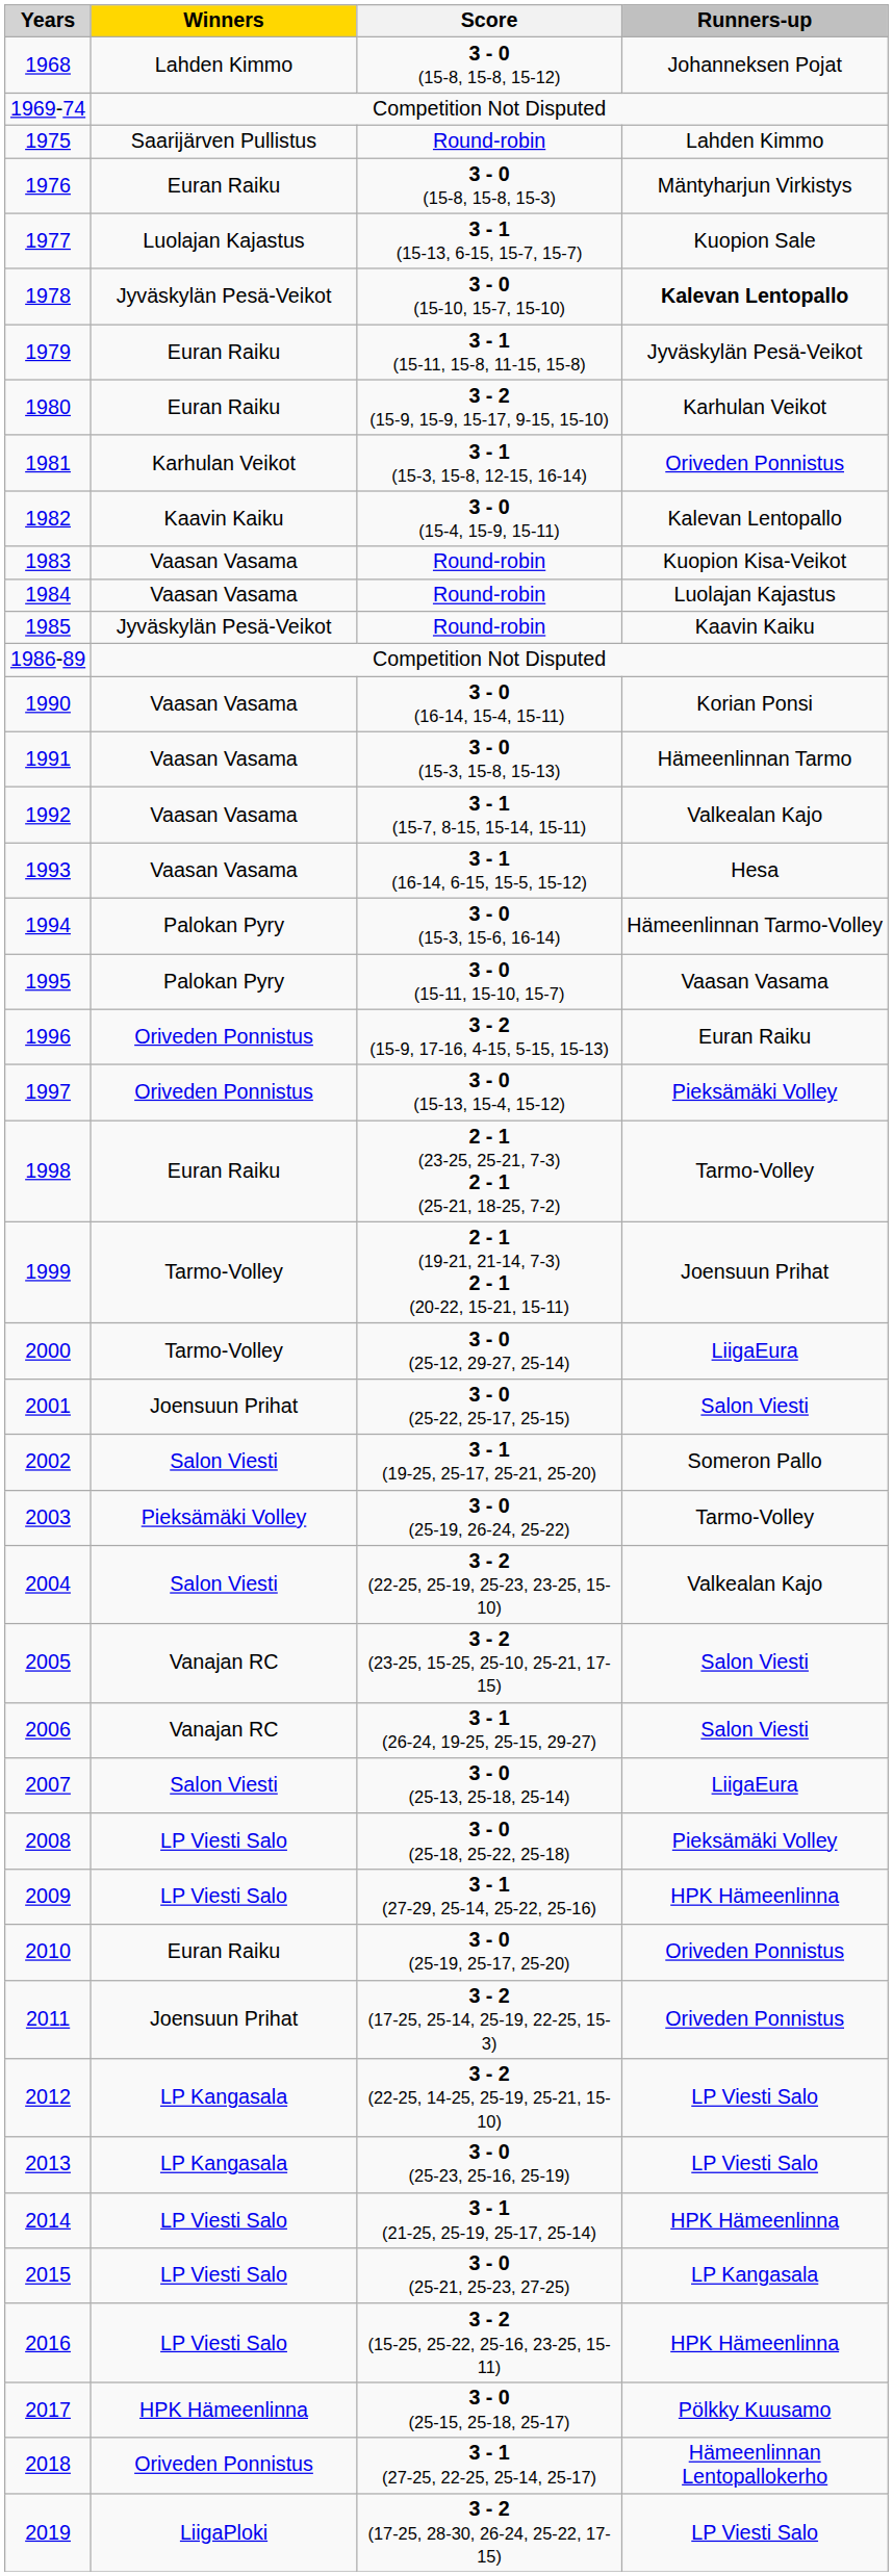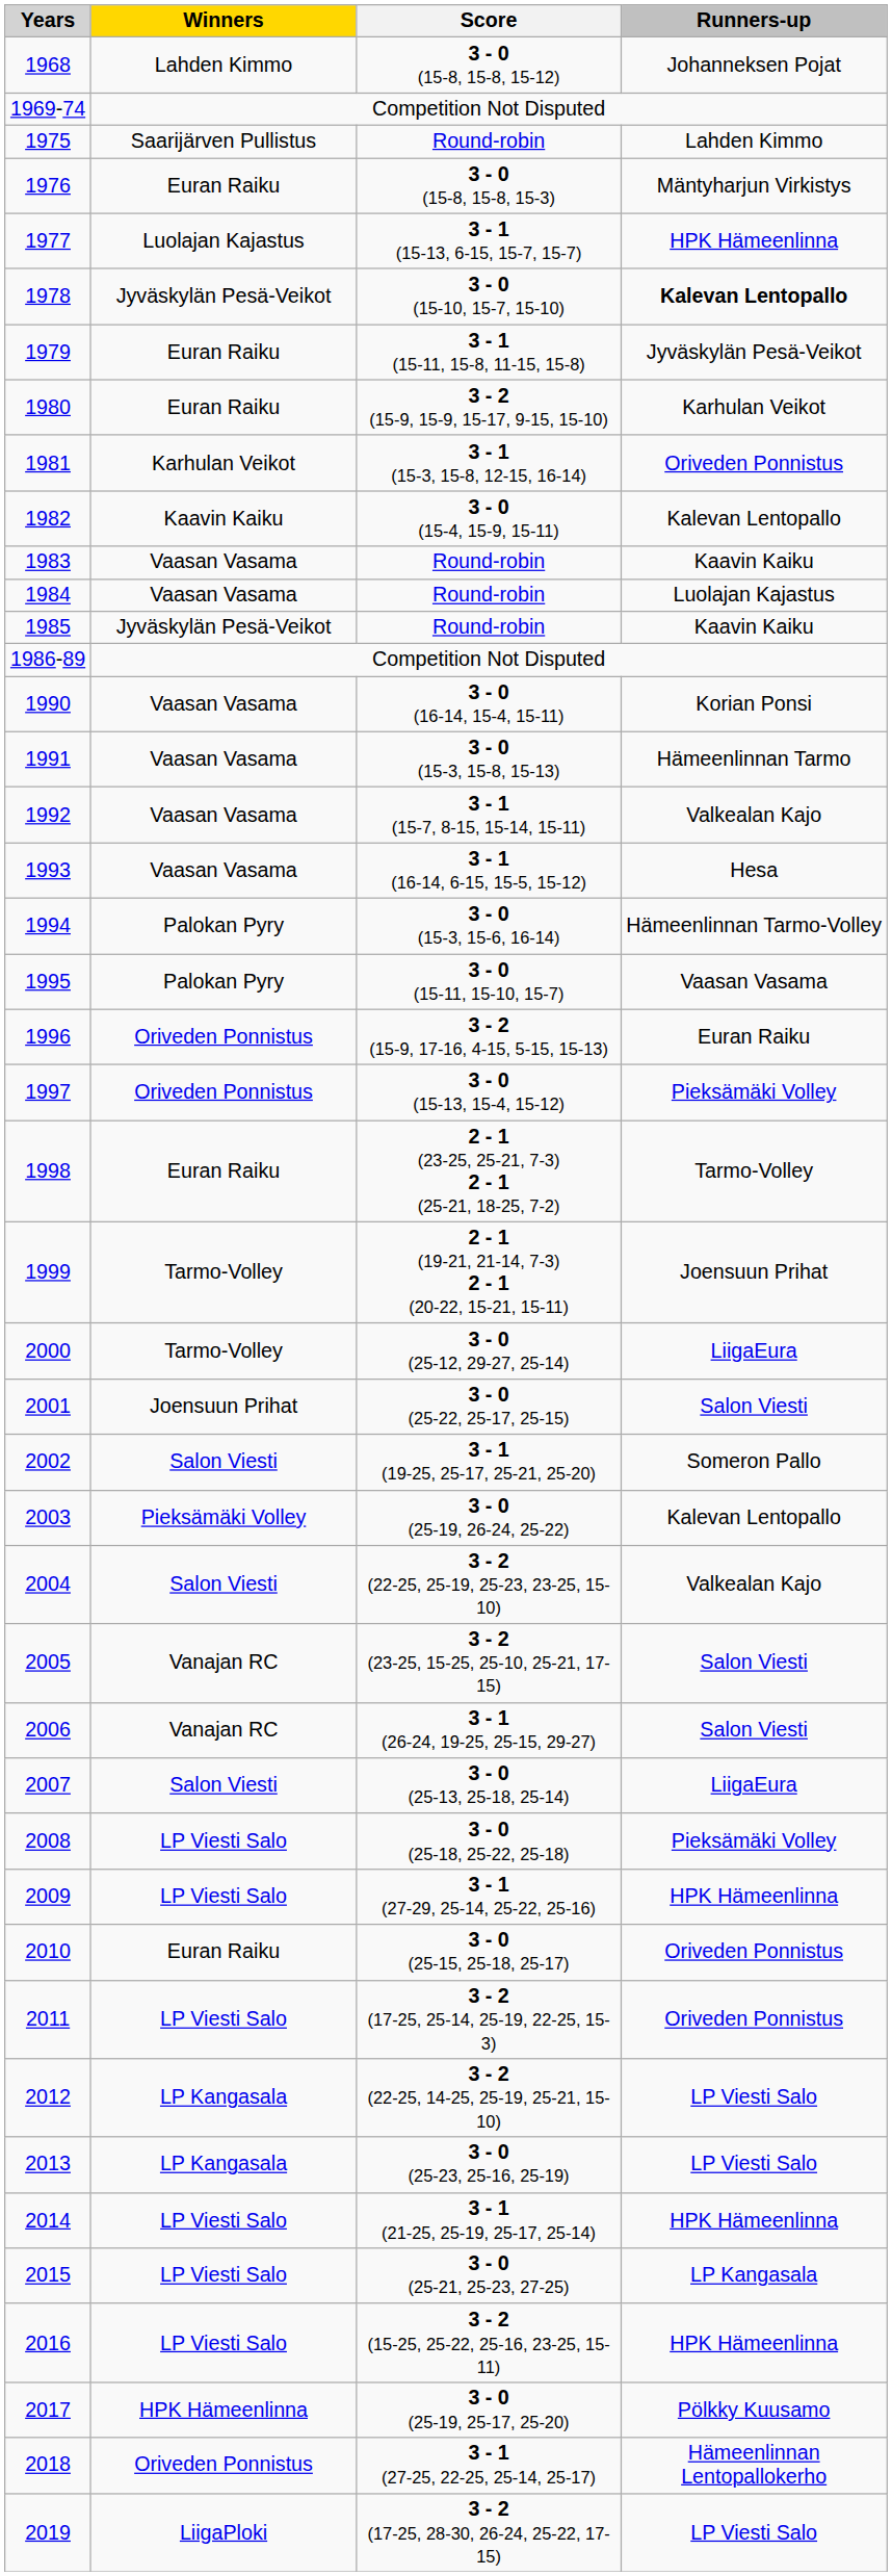 <table class="wikitable">
 <tr>
 <th width=60; style="background:#d3d3d3">Years</th>
 <th width=200; style="background:gold">Winners</th>
 <th width=200>Score</th>
 <th width=200; style="background:silver">Runners-up</th>
 </tr>
 <tr align=center>
 <td><a href='#'>1968</a></td>
 <td>Lahden Kimmo</td>
 <td><strong>3 - 0</strong><br><small>(15-8, 15-8, 15-12)</small></td>
 <td>Johanneksen Pojat</td>
 </tr>
 <tr align=center>
 <td><a href='#'>1969</a>-<a href='#'>74</a></td>
 <td colspan="3" align="center">Competition Not Disputed</td>
 </tr>
 <tr align=center>
 <td><a href='#'>1975</a></td>
 <td>Saarijärven Pullistus</td>
 <td><a href='#'>Round-robin</a></td>
 <td>Lahden Kimmo</td>
 </tr>
 <tr align=center>
 <td><a href='#'>1976</a></td>
 <td>Euran Raiku</td>
 <td><strong>3 - 0</strong><br><small>(15-8, 15-8, 15-3)</small></td>
 <td>Mäntyharjun Virkistys</td>
 </tr>
 <tr align=center>
 <td><a href='#'>1977</a></td>
 <td>Luolajan Kajastus</td>
 <td><strong>3 - 1</strong><br><small>(15-13, 6-15, 15-7, 15-7)</small></td>
-<td>Kuopion Sale</td>
+<td><a href='#'>HPK Hämeenlinna</a></td>
 </tr>
 <tr align=center>
 <td><a href='#'>1978</a></td>
 <td>Jyväskylän Pesä-Veikot</td>
 <td><strong>3 - 0</strong><br><small>(15-10, 15-7, 15-10)</small></td>
 <td><strong>Kalevan Lentopallo</strong></td>
 </tr>
 <tr align=center>
 <td><a href='#'>1979</a></td>
 <td>Euran Raiku</td>
 <td><strong>3 - 1</strong><br><small>(15-11, 15-8, 11-15, 15-8)</small></td>
 <td>Jyväskylän Pesä-Veikot</td>
 </tr>
 <tr align=center>
 <td><a href='#'>1980</a></td>
 <td>Euran Raiku</td>
 <td><strong>3 - 2</strong><br><small>(15-9, 15-9, 15-17, 9-15, 15-10)</small></td>
 <td>Karhulan Veikot</td>
 </tr>
 <tr align=center>
 <td><a href='#'>1981</a></td>
 <td>Karhulan Veikot</td>
 <td><strong>3 - 1</strong><br><small>(15-3, 15-8, 12-15, 16-14)</small></td>
 <td><a href='#'>Oriveden Ponnistus</a></td>
 </tr>
 <tr align=center>
 <td><a href='#'>1982</a></td>
 <td>Kaavin Kaiku</td>
 <td><strong>3 - 0</strong><br><small>(15-4, 15-9, 15-11)</small></td>
 <td>Kalevan Lentopallo</td>
 </tr>
 <tr align=center>
 <td><a href='#'>1983</a></td>
 <td>Vaasan Vasama</td>
 <td><a href='#'>Round-robin</a></td>
-<td>Kuopion Kisa-Veikot</td>
+<td>Kaavin Kaiku</td>
 </tr>
 <tr align=center>
 <td><a href='#'>1984</a></td>
 <td>Vaasan Vasama</td>
 <td><a href='#'>Round-robin</a></td>
 <td>Luolajan Kajastus</td>
 </tr>
 <tr align=center>
 <td><a href='#'>1985</a></td>
 <td>Jyväskylän Pesä-Veikot</td>
 <td><a href='#'>Round-robin</a></td>
 <td>Kaavin Kaiku</td>
 </tr>
 <tr align=center>
 <td><a href='#'>1986</a>-<a href='#'>89</a></td>
 <td colspan="3" align="center">Competition Not Disputed</td>
 </tr>
 <tr align=center>
 <td><a href='#'>1990</a></td>
 <td>Vaasan Vasama</td>
 <td><strong>3 - 0</strong><br><small>(16-14, 15-4, 15-11)</small></td>
 <td>Korian Ponsi</td>
 </tr>
 <tr align=center>
 <td><a href='#'>1991</a></td>
 <td>Vaasan Vasama</td>
 <td><strong>3 - 0</strong><br><small>(15-3, 15-8,  15-13)</small></td>
 <td>Hämeenlinnan Tarmo</td>
 </tr>
 <tr align=center>
 <td><a href='#'>1992</a></td>
 <td>Vaasan Vasama</td>
 <td><strong>3 - 1</strong><br><small>(15-7, 8-15, 15-14, 15-11)</small></td>
 <td>Valkealan Kajo</td>
 </tr>
 <tr align=center>
 <td><a href='#'>1993</a></td>
 <td>Vaasan Vasama</td>
 <td><strong>3 - 1</strong><br><small>(16-14, 6-15, 15-5, 15-12)</small></td>
 <td>Hesa</td>
 </tr>
 <tr align=center>
 <td><a href='#'>1994</a></td>
 <td>Palokan Pyry</td>
 <td><strong>3 - 0</strong><br><small>(15-3, 15-6, 16-14)</small></td>
 <td>Hämeenlinnan Tarmo-Volley</td>
 </tr>
 <tr align=center>
 <td><a href='#'>1995</a></td>
 <td>Palokan Pyry</td>
 <td><strong>3 - 0</strong><br><small>(15-11, 15-10, 15-7)</small></td>
 <td>Vaasan Vasama</td>
 </tr>
 <tr align=center>
 <td><a href='#'>1996</a></td>
 <td><a href='#'>Oriveden Ponnistus</a></td>
 <td><strong>3 - 2</strong><br><small>(15-9, 17-16, 4-15, 5-15, 15-13)</small></td>
 <td>Euran Raiku</td>
 </tr>
 <tr align=center>
 <td><a href='#'>1997</a></td>
 <td><a href='#'>Oriveden Ponnistus</a></td>
 <td><strong>3 - 0</strong><br><small>(15-13, 15-4, 15-12)</small></td>
 <td><a href='#'>Pieksämäki Volley</a></td>
 </tr>
 <tr align=center>
 <td><a href='#'>1998</a></td>
 <td>Euran Raiku</td>
 <td><strong>2 - 1</strong><br><small>(23-25, 25-21, 7-3)</small><br><strong>2 - 1</strong><br><small>(25-21, 18-25, 7-2)</small></td>
 <td>Tarmo-Volley</td>
 </tr>
 <tr align=center>
 <td><a href='#'>1999</a></td>
 <td>Tarmo-Volley</td>
 <td><strong>2 - 1</strong><br><small>(19-21, 21-14, 7-3)</small><br><strong>2 - 1</strong><br><small>(20-22, 15-21, 15-11)</small></td>
 <td>Joensuun Prihat</td>
 </tr>
 <tr align=center>
 <td><a href='#'>2000</a></td>
 <td>Tarmo-Volley</td>
 <td><strong>3 - 0</strong><br><small>(25-12, 29-27, 25-14)</small></td>
 <td><a href='#'>LiigaEura</a></td>
 </tr>
 <tr align=center>
 <td><a href='#'>2001</a></td>
 <td>Joensuun Prihat</td>
 <td><strong>3 - 0</strong><br><small>(25-22, 25-17, 25-15)</small></td>
 <td><a href='#'>Salon Viesti</a></td>
 </tr>
 <tr align=center>
 <td><a href='#'>2002</a></td>
 <td><a href='#'>Salon Viesti</a></td>
 <td><strong>3 - 1</strong><br><small>(19-25, 25-17, 25-21, 25-20)</small></td>
 <td>Someron Pallo</td>
 </tr>
 <tr align=center>
 <td><a href='#'>2003</a></td>
 <td><a href='#'>Pieksämäki Volley</a></td>
 <td><strong>3 - 0</strong><br><small>(25-19, 26-24, 25-22)</small></td>
-<td>Tarmo-Volley</td>
+<td>Kalevan Lentopallo</td>
 </tr>
 <tr align=center>
 <td><a href='#'>2004</a></td>
 <td><a href='#'>Salon Viesti</a></td>
 <td><strong>3 - 2</strong><br><small>(22-25, 25-19, 25-23, 23-25, 15-10)</small></td>
 <td>Valkealan Kajo</td>
 </tr>
 <tr align=center>
 <td><a href='#'>2005</a></td>
 <td>Vanajan RC</td>
 <td><strong>3 - 2</strong><br><small>(23-25, 15-25, 25-10, 25-21, 17-15)</small></td>
 <td><a href='#'>Salon Viesti</a></td>
 </tr>
 <tr align=center>
 <td><a href='#'>2006</a></td>
 <td>Vanajan RC</td>
 <td><strong>3 - 1</strong><br><small>(26-24, 19-25, 25-15, 29-27)</small></td>
 <td><a href='#'>Salon Viesti</a></td>
 </tr>
 <tr align=center>
 <td><a href='#'>2007</a></td>
 <td><a href='#'>Salon Viesti</a></td>
 <td><strong>3 - 0</strong><br><small>(25-13, 25-18, 25-14)</small></td>
 <td><a href='#'>LiigaEura</a></td>
 </tr>
 <tr align=center>
 <td><a href='#'>2008</a></td>
 <td><a href='#'>LP Viesti Salo</a></td>
 <td><strong>3 - 0</strong><br><small>(25-18, 25-22, 25-18)</small></td>
 <td><a href='#'>Pieksämäki Volley</a></td>
 </tr>
 <tr align=center>
 <td><a href='#'>2009</a></td>
 <td><a href='#'>LP Viesti Salo</a></td>
 <td><strong>3 - 1</strong><br><small>(27-29, 25-14,  25-22, 25-16)</small></td>
 <td><a href='#'>HPK Hämeenlinna</a></td>
 </tr>
 <tr align=center>
 <td><a href='#'>2010</a></td>
 <td>Euran Raiku</td>
-<td><strong>3 - 0</strong><br><small>(25-19, 25-17, 25-20)</small></td>
+<td><strong>3 - 0</strong><br><small>(25-15, 25-18, 25-17)</small></td>
 <td><a href='#'>Oriveden Ponnistus</a></td>
 </tr>
 <tr align=center>
 <td><a href='#'>2011</a></td>
-<td>Joensuun Prihat</td>
+<td><a href='#'>LP Viesti Salo</a></td>
 <td><strong>3 - 2</strong><br><small>(17-25, 25-14, 25-19, 22-25, 15-3)</small></td>
 <td><a href='#'>Oriveden Ponnistus</a></td>
 </tr>
 <tr align=center>
 <td><a href='#'>2012</a></td>
 <td><a href='#'>LP Kangasala</a></td>
 <td><strong>3 - 2</strong><br><small>(22-25, 14-25, 25-19, 25-21, 15-10)</small></td>
 <td><a href='#'>LP Viesti Salo</a></td>
 </tr>
 <tr align=center>
 <td><a href='#'>2013</a></td>
 <td><a href='#'>LP Kangasala</a></td>
 <td><strong>3 - 0</strong><br><small>(25-23, 25-16, 25-19)</small></td>
 <td><a href='#'>LP Viesti Salo</a></td>
 </tr>
 <tr align=center>
 <td><a href='#'>2014</a></td>
 <td><a href='#'>LP Viesti Salo</a></td>
 <td><strong>3 - 1</strong><br><small>(21-25, 25-19, 25-17, 25-14)</small></td>
 <td><a href='#'>HPK Hämeenlinna</a></td>
 </tr>
 <tr align=center>
 <td><a href='#'>2015</a></td>
 <td><a href='#'>LP Viesti Salo</a></td>
 <td><strong>3 - 0</strong><br><small>(25-21, 25-23, 27-25)</small></td>
 <td><a href='#'>LP Kangasala</a></td>
 </tr>
 <tr align=center>
 <td><a href='#'>2016</a></td>
 <td><a href='#'>LP Viesti Salo</a></td>
 <td><strong>3 - 2</strong><br><small>(15-25, 25-22, 25-16, 23-25, 15-11)</small></td>
 <td><a href='#'>HPK Hämeenlinna</a></td>
 </tr>
 <tr align=center>
 <td><a href='#'>2017</a></td>
 <td><a href='#'>HPK Hämeenlinna</a></td>
-<td><strong>3 - 0</strong><br><small>(25-15, 25-18, 25-17)</small></td>
+<td><strong>3 - 0</strong><br><small>(25-19, 25-17, 25-20)</small></td>
 <td><a href='#'>Pölkky Kuusamo</a></td>
 </tr>
 <tr align=center>
 <td><a href='#'>2018</a></td>
 <td><a href='#'>Oriveden Ponnistus</a></td>
 <td><strong>3 - 1</strong><br><small>(27-25, 22-25, 25-14, 25-17)</small></td>
 <td><a href='#'>Hämeenlinnan Lentopallokerho</a></td>
 </tr>
 <tr align=center>
 <td><a href='#'>2019</a></td>
 <td><a href='#'>LiigaPloki</a></td>
 <td><strong>3 - 2</strong><br><small>(17-25, 28-30, 26-24, 25-22, 17-15)</small></td>
 <td><a href='#'>LP Viesti Salo</a></td>
 </tr>
 </table>
